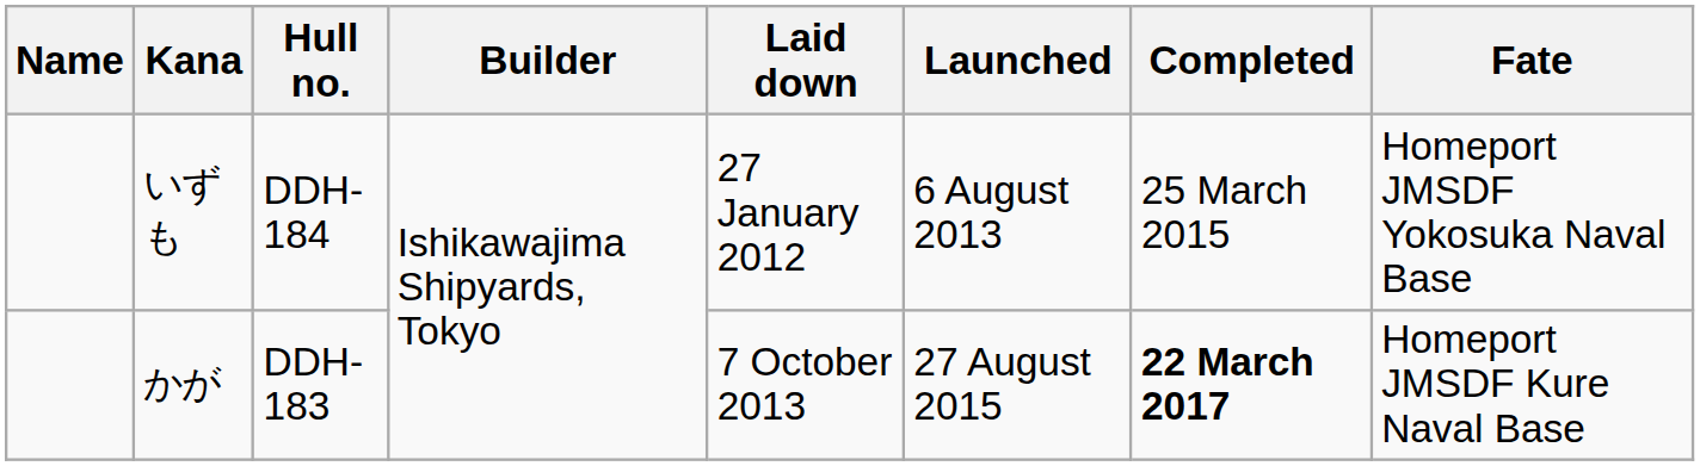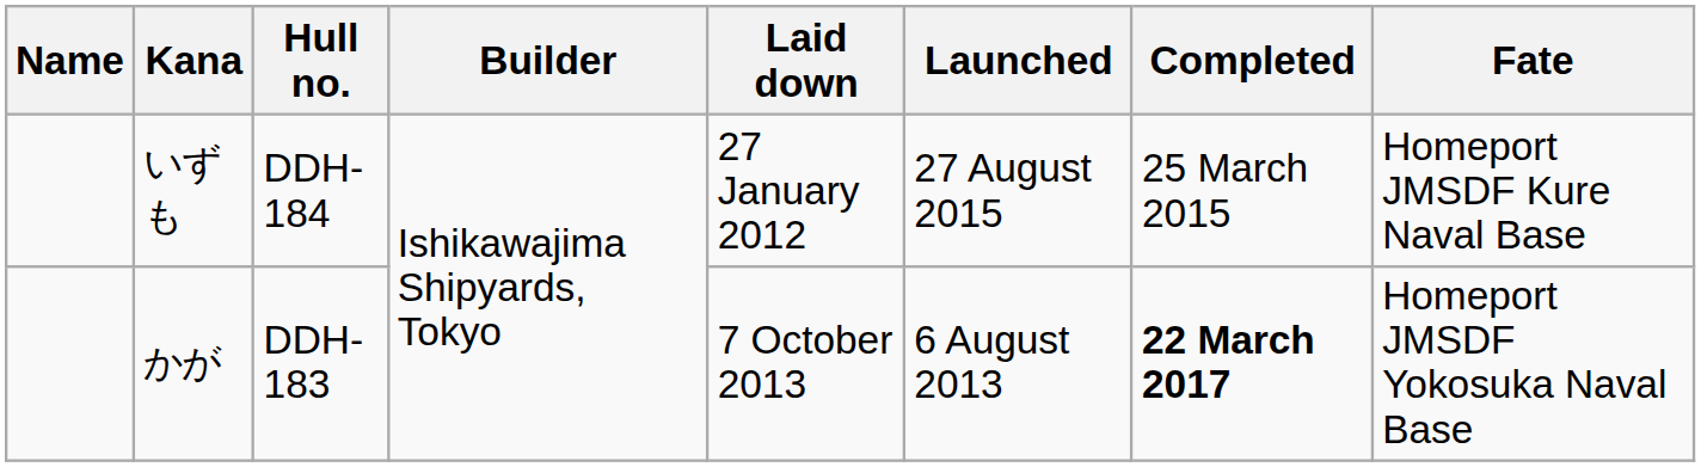 <table class="wikitable" style="font-size:90%;">
 <tr>
 <th>Name</th>
 <th>Kana</th>
 <th>Hull no.</th>
 <th>Builder</th>
 <th>Laid down</th>
 <th>Launched</th>
 <th>Completed</th>
 <th>Fate</th>
 </tr>
 <tr>
 <td></td>
 <td>いずも</td>
 <td>DDH-184</td>
 <td rowspan="2">Ishikawajima Shipyards, Tokyo</td>
 <td>27 January 2012</td>
-<td>6 August 2013</td>
+<td>27 August 2015</td>
 <td>25 March 2015</td>
-<td>Homeport JMSDF Yokosuka Naval Base</td>
+<td>Homeport JMSDF Kure Naval Base</td>
 </tr>
 <tr>
 <td></td>
 <td>かが</td>
 <td>DDH-183</td>
 <td>7 October 2013</td>
-<td>27 August 2015</td>
+<td>6 August 2013</td>
 <td><strong>22 March 2017</strong></td>
-<td>Homeport JMSDF Kure Naval Base</td>
+<td>Homeport JMSDF Yokosuka Naval Base</td>
 </tr>
 </table>
